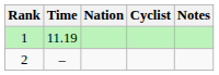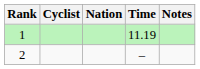 <table class="wikitable sortable" style="text-align:center">
 <tr>
 <th>Rank</th>
+<th>Cyclist</th>
+<th>Nation</th>
 <th>Time</th>
-<th>Nation</th>
-<th>Cyclist</th>
 <th>Notes</th>
 </tr>
 <tr bgcolor=bbf3bb>
 <td>1</td>
-<td>11.19</td>
 <td align=left></td>
 <td align=left></td>
+<td>11.19</td>
 <td></td>
 </tr>
 <tr>
 <td>2</td>
-<td>–</td>
 <td align=left></td>
 <td align=left></td>
+<td>–</td>
 <td></td>
 </tr>
 </table>
